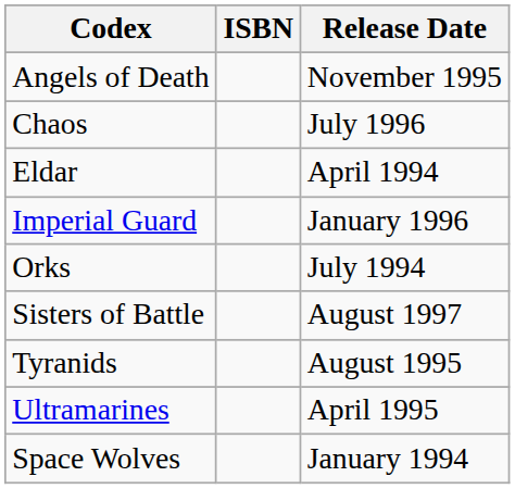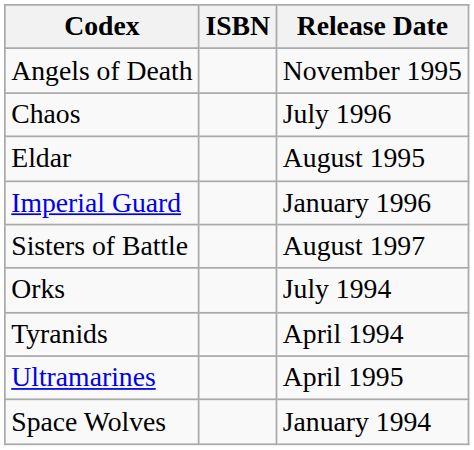 <table class="wikitable sortable">
 <tr>
 <th>Codex</th>
 <th>ISBN</th>
 <th>Release Date</th>
 </tr>
 <tr>
 <td Codex: Angels of Death>Angels of Death</td>
 <td></td>
 <td>November 1995</td>
 </tr>
 <tr>
 <td>Chaos</td>
 <td></td>
 <td>July 1996</td>
 </tr>
 <tr>
 <td>Eldar</td>
 <td></td>
-<td>April 1994</td>
+<td>August 1995</td>
 </tr>
 <tr>
 <td><a href='#'>Imperial Guard</a></td>
 <td></td>
 <td>January 1996</td>
 </tr>
 <tr>
+<td>Sisters of Battle</td>
+<td></td>
+<td>August 1997</td>
+</tr>
+<tr>
 <td>Orks</td>
 <td></td>
 <td>July 1994</td>
 </tr>
 <tr>
-<td>Sisters of Battle</td>
-<td></td>
-<td>August 1997</td>
-</tr>
-<tr>
 <td>Tyranids</td>
 <td></td>
-<td>August 1995</td>
+<td>April 1994</td>
 </tr>
 <tr>
 <td><a href='#'>Ultramarines</a></td>
 <td></td>
 <td>April 1995</td>
 </tr>
 <tr>
 <td>Space Wolves</td>
 <td></td>
 <td>January 1994</td>
 </tr>
 </table>
